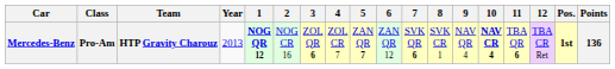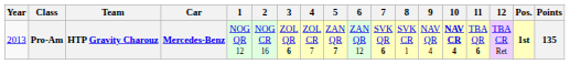 <table class="wikitable" border="1" style="text-align:center; font-size:90%;">
 <tr>
-<th>Car</th>
+<th>Year</th>
 <th>Class</th>
 <th>Team</th>
-<th>Year</th>
+<th>Car</th>
 <th>1</th>
 <th>2</th>
 <th>3</th>
 <th>4</th>
 <th>5</th>
 <th>6</th>
 <th>7</th>
 <th>8</th>
 <th>9</th>
 <th>10</th>
 <th>11</th>
 <th>12</th>
 <th>Pos.</th>
 <th>Points</th>
 </tr>
 <tr>
-<th><a href='#'>Mercedes-Benz</a></th>
+<td><a href='#'>2013</a></td>
 <th>Pro-Am</th>
 <th>HTP <a href='#'>Gravity Charouz</a></th>
-<td><a href='#'>2013</a></td>
-<td style="background:#DFFFDF;"><strong><a href='#'>NOG<br>QR</a><br><small>12<br></small></strong></td>
+<th><a href='#'>Mercedes-Benz</a></th>
+<td style="background:#DFFFDF;"><a href='#'>NOG<br>QR</a><br><small>12<br></small></td>
 <td style="background:#DFFFDF;"><a href='#'>NOG<br>CR</a><br><small>16<br></small></td>
 <td style="background:#FFFFBF;"><a href='#'>ZOL<br>QR</a><br><small><strong>6</strong><br></small></td>
 <td style="background:#FFFFBF;"><a href='#'>ZOL<br>CR</a><br><small>7<br></small></td>
 <td style="background:#FFFFBF;"><a href='#'>ZAN<br>QR</a><br><small><strong>7</strong><br></small></td>
 <td style="background:#DFFFDF;"><a href='#'>ZAN<br>QR</a><br><small>12<br></small></td>
 <td style="background:#FFFFBF;"><a href='#'>SVK<br>QR</a><br><small><strong>6</strong><br></small></td>
 <td style="background:#FFFFBF;"><a href='#'>SVK<br>CR</a><br><small>1<br></small></td>
 <td style="background:#FFFFBF;"><a href='#'>NAV<br>QR</a><br><small>4<br></small></td>
 <td style="background:#FFFFBF;"><strong><a href='#'>NAV<br>CR</a><br><small>4<br></small></strong></td>
 <td style="background:#FFFFBF;"><a href='#'>TBA<br>QR</a><br><small><strong>6</strong><br></small></td>
 <td style="background:#EFCFFF;"><a href='#'>TBA<br>CR</a><br><small>Ret<br></small></td>
 <th style="background:#FFFFBF;">1st</th>
-<th>136</th>
+<th>135</th>
 </tr>
 </table>
